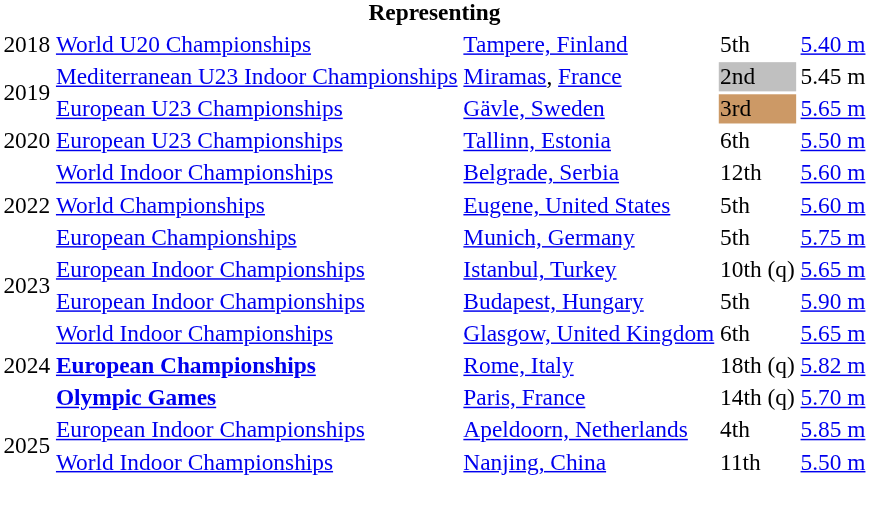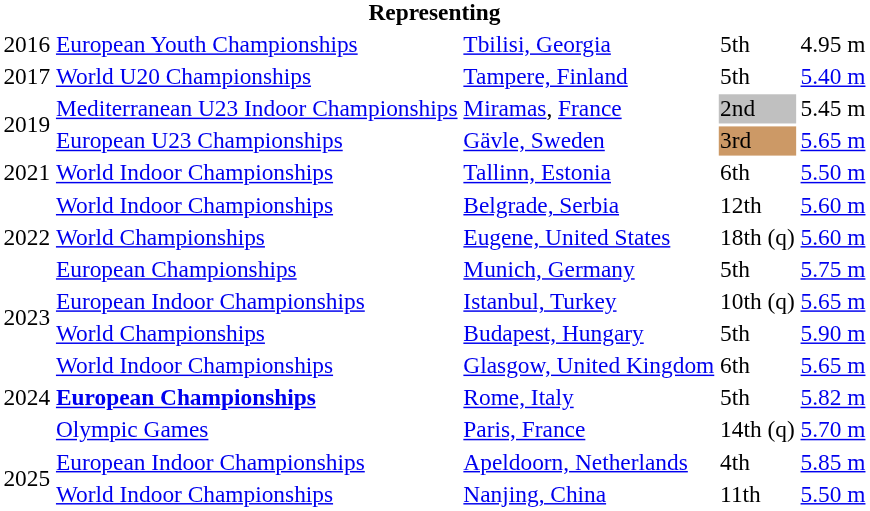 <table>
 <tr>
 <th colspan="5">Representing </th>
 </tr>
 <tr>
-<td>2018</td>
+<td>2016</td>
+<td><a href='#'>European Youth Championships</a></td>
+<td><a href='#'>Tbilisi, Georgia</a></td>
+<td>5th</td>
+<td>4.95 m</td>
+</tr>
+<tr>
+<td>2017</td>
 <td><a href='#'>World U20 Championships</a></td>
 <td><a href='#'>Tampere, Finland</a></td>
 <td>5th</td>
 <td><a href='#'>5.40 m</a></td>
 </tr>
 <tr>
 <td rowspan=2>2019</td>
 <td><a href='#'>Mediterranean U23 Indoor Championships</a></td>
 <td><a href='#'>Miramas</a>, <a href='#'>France</a></td>
 <td bgcolor=silver>2nd</td>
 <td>5.45 m</td>
 </tr>
 <tr>
 <td><a href='#'>European U23 Championships</a></td>
 <td><a href='#'>Gävle, Sweden</a></td>
 <td bgcolor=cc9966>3rd</td>
 <td><a href='#'>5.65 m</a></td>
 </tr>
 <tr>
-<td>2020</td>
-<td><a href='#'>European U23 Championships</a></td>
+<td>2021</td>
+<td><a href='#'>World Indoor Championships</a></td>
 <td><a href='#'>Tallinn, Estonia</a></td>
 <td>6th</td>
 <td><a href='#'>5.50 m</a></td>
 </tr>
 <tr>
 <td rowspan=3>2022</td>
 <td><a href='#'>World Indoor Championships</a></td>
 <td><a href='#'>Belgrade, Serbia</a></td>
 <td>12th</td>
 <td><a href='#'>5.60 m</a></td>
 </tr>
 <tr>
 <td><a href='#'>World Championships</a></td>
 <td><a href='#'>Eugene, United States</a></td>
-<td>5th</td>
+<td>18th (q)</td>
 <td><a href='#'>5.60 m</a></td>
 </tr>
 <tr>
 <td><a href='#'>European Championships</a></td>
 <td><a href='#'>Munich, Germany</a></td>
 <td>5th</td>
 <td><a href='#'>5.75 m</a></td>
 </tr>
 <tr>
 <td rowspan=2>2023</td>
 <td><a href='#'>European Indoor Championships</a></td>
 <td><a href='#'>Istanbul, Turkey</a></td>
 <td>10th (q)</td>
 <td><a href='#'>5.65 m</a></td>
 </tr>
 <tr>
-<td><a href='#'>European Indoor Championships</a></td>
+<td><a href='#'>World Championships</a></td>
 <td><a href='#'>Budapest, Hungary</a></td>
 <td>5th</td>
 <td><a href='#'>5.90 m</a></td>
 </tr>
 <tr>
 <td rowspan=3>2024</td>
 <td><a href='#'>World Indoor Championships</a></td>
 <td><a href='#'>Glasgow, United Kingdom</a></td>
 <td>6th</td>
 <td><a href='#'>5.65 m</a></td>
 </tr>
 <tr>
 <td><strong><a href='#'>European Championships</a></strong></td>
 <td><a href='#'>Rome, Italy</a></td>
-<td>18th (q)</td>
+<td>5th</td>
 <td><a href='#'>5.82 m</a></td>
 </tr>
 <tr>
-<td><strong><a href='#'>Olympic Games</a></strong></td>
+<td><a href='#'>Olympic Games</a></td>
 <td><a href='#'>Paris, France</a></td>
 <td>14th (q)</td>
 <td><a href='#'>5.70 m</a></td>
 </tr>
 <tr>
 <td rowspan = 2>2025</td>
 <td><a href='#'>European Indoor Championships</a></td>
 <td><a href='#'>Apeldoorn, Netherlands</a></td>
 <td>4th</td>
 <td><a href='#'>5.85 m</a></td>
 </tr>
 <tr>
 <td><a href='#'>World Indoor Championships</a></td>
 <td><a href='#'>Nanjing, China</a></td>
 <td>11th</td>
 <td><a href='#'> 5.50 m</a></td>
 </tr>
 <tr>
 </tr>
 </table>
